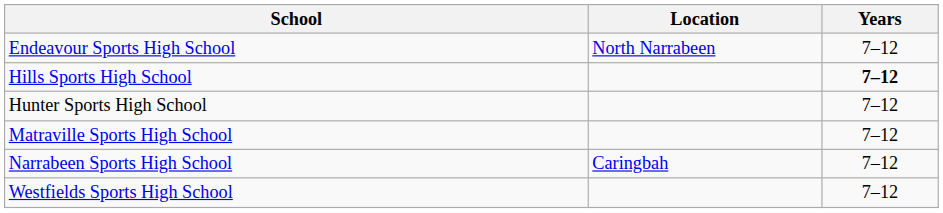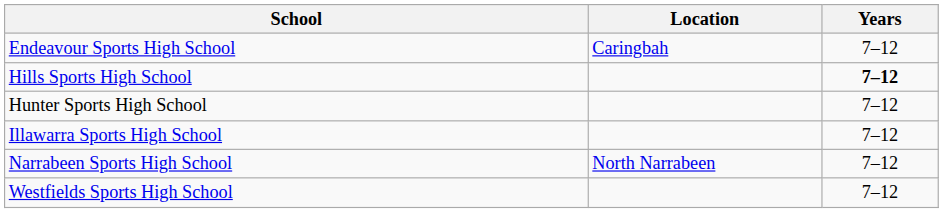 <table class="wikitable sortable" width="820">
 <tr bgcolor="#efefef" align="center">
 <th width=50%>School</th>
 <th width=20%>Location</th>
 <th width=10%>Years</th>
 </tr>
 <tr>
 <td><a href='#'>Endeavour Sports High School</a></td>
-<td><a href='#'>North Narrabeen</a></td>
+<td><a href='#'>Caringbah</a></td>
 <td align="center">7–12</td>
 </tr>
 <tr>
 <td><a href='#'>Hills Sports High School</a></td>
 <td></td>
 <td align="center"><strong>7–12</strong></td>
 </tr>
 <tr>
 <td>Hunter Sports High School</td>
 <td></td>
 <td align="center">7–12</td>
 </tr>
 <tr>
-<td><a href='#'>Matraville Sports High School</a></td>
+<td><a href='#'>Illawarra Sports High School</a></td>
 <td></td>
 <td align="center">7–12</td>
 </tr>
 <tr>
 <td><a href='#'>Narrabeen Sports High School</a></td>
-<td><a href='#'>Caringbah</a></td>
+<td><a href='#'>North Narrabeen</a></td>
 <td align="center">7–12</td>
 </tr>
 <tr>
 <td><a href='#'>Westfields Sports High School</a></td>
 <td></td>
 <td align="center">7–12</td>
 </tr>
 </table>
